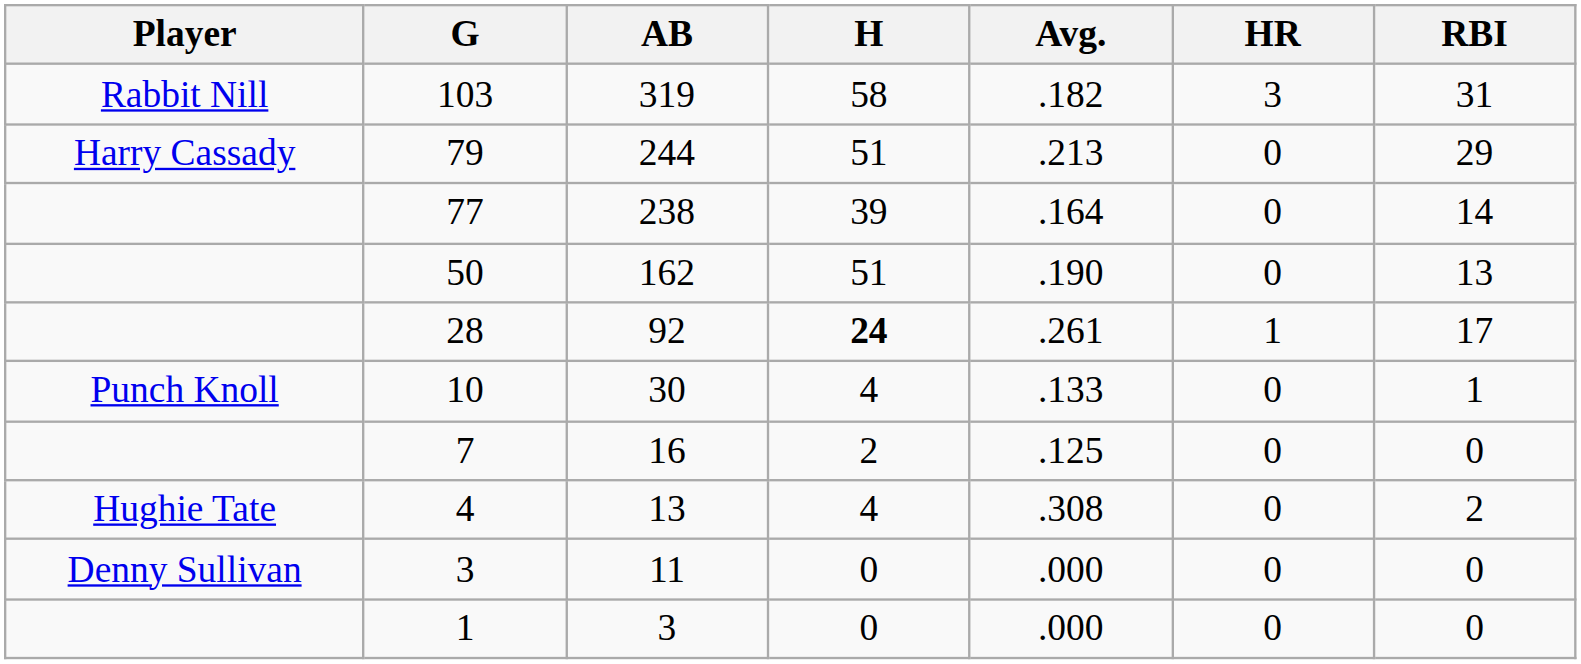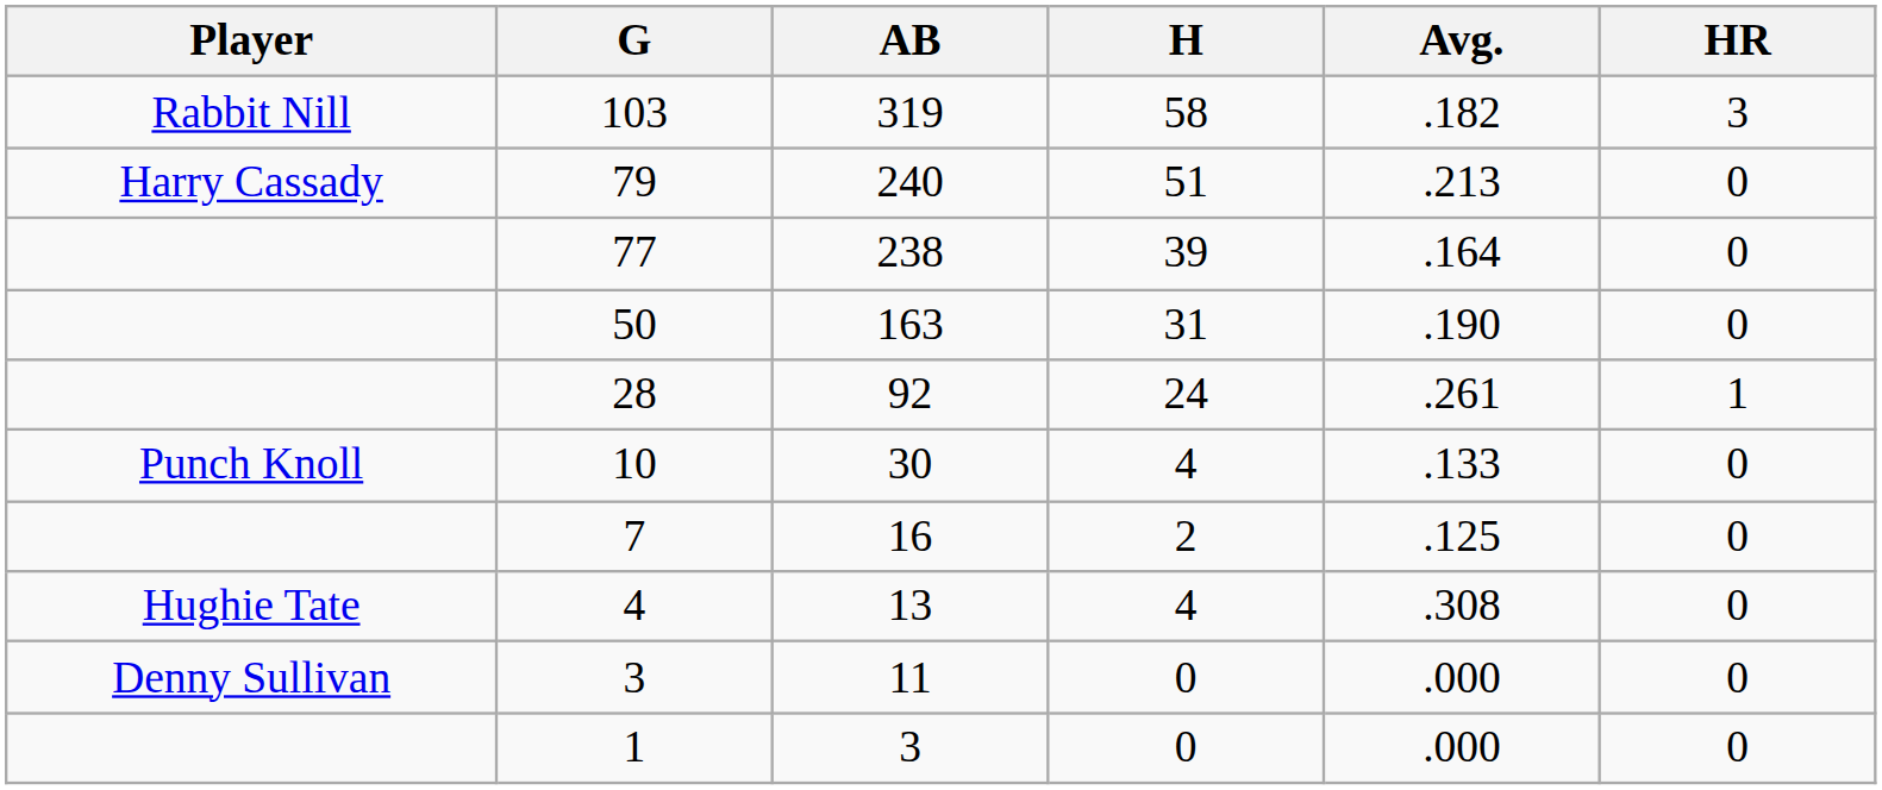 <table class="wikitable sortable">
 <tr>
 <th bgcolor="#DDDDFF" width="16%">Player</th>
 <th bgcolor="#DDDDFF" width="9%">G</th>
 <th bgcolor="#DDDDFF" width="9%">AB</th>
 <th bgcolor="#DDDDFF" width="9%">H</th>
 <th bgcolor="#DDDDFF" width="9%">Avg.</th>
 <th bgcolor="#DDDDFF" width="9%">HR</th>
-<th bgcolor="#DDDDFF" width="9%">RBI</th>
 </tr>
 <tr align="center">
 <td><a href='#'>Rabbit Nill</a></td>
 <td>103</td>
 <td>319</td>
 <td>58</td>
 <td>.182</td>
 <td>3</td>
-<td>31</td>
 </tr>
 <tr align=center>
 <td><a href='#'>Harry Cassady</a></td>
 <td>79</td>
-<td>244</td>
+<td>240</td>
 <td>51</td>
 <td>.213</td>
 <td>0</td>
-<td>29</td>
 </tr>
 <tr align=center>
 <td></td>
 <td>77</td>
 <td>238</td>
 <td>39</td>
 <td>.164</td>
 <td>0</td>
-<td>14</td>
 </tr>
 <tr align="center">
 <td></td>
 <td>50</td>
-<td>162</td>
-<td>51</td>
+<td>163</td>
+<td>31</td>
 <td>.190</td>
 <td>0</td>
-<td>13</td>
 </tr>
 <tr align="center">
 <td></td>
 <td>28</td>
 <td>92</td>
-<td><strong>24</strong></td>
+<td>24</td>
 <td>.261</td>
 <td>1</td>
-<td>17</td>
 </tr>
 <tr align="center">
 <td><a href='#'>Punch Knoll</a></td>
 <td>10</td>
 <td>30</td>
 <td>4</td>
 <td>.133</td>
 <td>0</td>
-<td>1</td>
 </tr>
 <tr align=center>
 <td></td>
 <td>7</td>
 <td>16</td>
 <td>2</td>
 <td>.125</td>
-<td>0</td>
 <td>0</td>
 </tr>
 <tr align="center">
 <td><a href='#'>Hughie Tate</a></td>
 <td>4</td>
 <td>13</td>
 <td>4</td>
 <td>.308</td>
 <td>0</td>
-<td>2</td>
 </tr>
 <tr align=center>
 <td><a href='#'>Denny Sullivan</a></td>
 <td>3</td>
 <td>11</td>
 <td>0</td>
 <td>.000</td>
-<td>0</td>
 <td>0</td>
 </tr>
 <tr align=center>
 <td></td>
 <td>1</td>
 <td>3</td>
 <td>0</td>
 <td>.000</td>
 <td>0</td>
-<td>0</td>
 </tr>
 </table>
